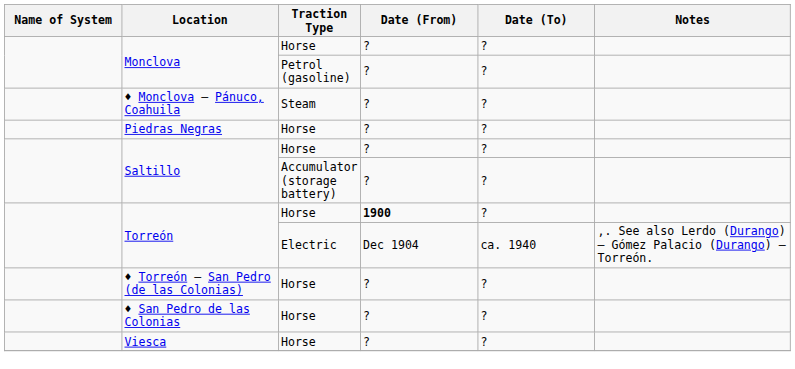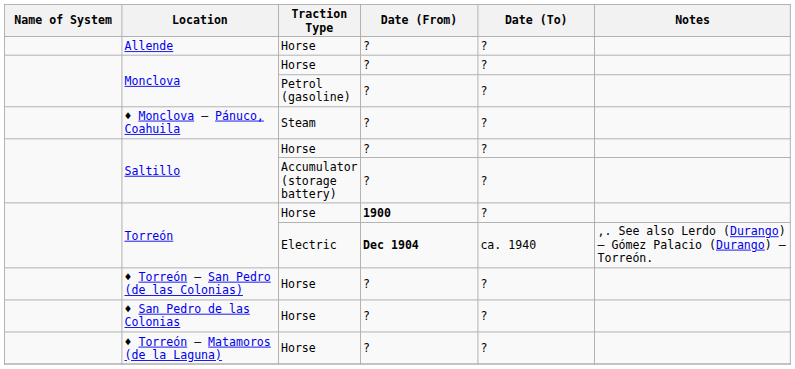 <table class="wikitable" width=100%>
 <tr>
 <th width=15%>Name of System</th>
 <th width=20%>Location</th>
 <th width=10%>Traction<br>Type</th>
 <th width=15%>Date (From)</th>
 <th width=15%>Date (To)</th>
 <th width=25%>Notes</th>
+</tr>
+<tr>
+<td> </td>
+<td><a href='#'>Allende</a></td>
+<td>Horse</td>
+<td>?</td>
+<td>?</td>
+<td> </td>
 </tr>
 <tr>
 <td rowspan="2"> </td>
 <td rowspan="2"><a href='#'>Monclova</a></td>
 <td>Horse</td>
 <td>?</td>
 <td>?</td>
 <td> </td>
 </tr>
 <tr>
 <td>Petrol (gasoline)</td>
 <td>?</td>
 <td>?</td>
 <td> </td>
 </tr>
 <tr>
 <td> </td>
 <td>♦ <a href='#'>Monclova</a> – <a href='#'>Pánuco, Coahuila</a></td>
 <td>Steam</td>
-<td>?</td>
-<td>?</td>
-<td> </td>
-</tr>
-<tr>
-<td> </td>
-<td><a href='#'>Piedras Negras</a></td>
-<td>Horse</td>
 <td>?</td>
 <td>?</td>
 <td> </td>
 </tr>
 <tr>
 <td rowspan="2"> </td>
 <td rowspan="2"><a href='#'>Saltillo</a></td>
 <td>Horse</td>
 <td>?</td>
 <td>?</td>
 <td> </td>
 </tr>
 <tr>
 <td>Accumulator (storage battery)</td>
 <td>?</td>
 <td>?</td>
 <td> </td>
 </tr>
 <tr>
 <td rowspan="2"> </td>
 <td rowspan="2"><a href='#'>Torreón</a></td>
 <td>Horse</td>
 <td><strong>1900</strong></td>
 <td>?</td>
 <td> </td>
 </tr>
 <tr>
 <td>Electric</td>
-<td>Dec 1904</td>
+<td><strong>Dec 1904</strong></td>
 <td>ca. 1940</td>
 <td>,. See also Lerdo (<a href='#'>Durango</a>) – Gómez Palacio (<a href='#'>Durango</a>) – Torreón.</td>
 </tr>
 <tr>
 <td> </td>
 <td>♦ <a href='#'>Torreón</a> – <a href='#'>San Pedro (de las Colonias)</a></td>
 <td>Horse</td>
 <td>?</td>
 <td>?</td>
 <td> </td>
 </tr>
 <tr>
 <td> </td>
 <td>♦ <a href='#'>San Pedro de las Colonias</a></td>
 <td>Horse</td>
 <td>?</td>
 <td>?</td>
 <td> </td>
 </tr>
 <tr>
 <td> </td>
-<td><a href='#'>Viesca</a></td>
+<td>♦ <a href='#'>Torreón</a> – <a href='#'>Matamoros (de la Laguna)</a></td>
 <td>Horse</td>
 <td>?</td>
 <td>?</td>
 <td> </td>
 </tr>
 <tr>
 </tr>
 </table>
